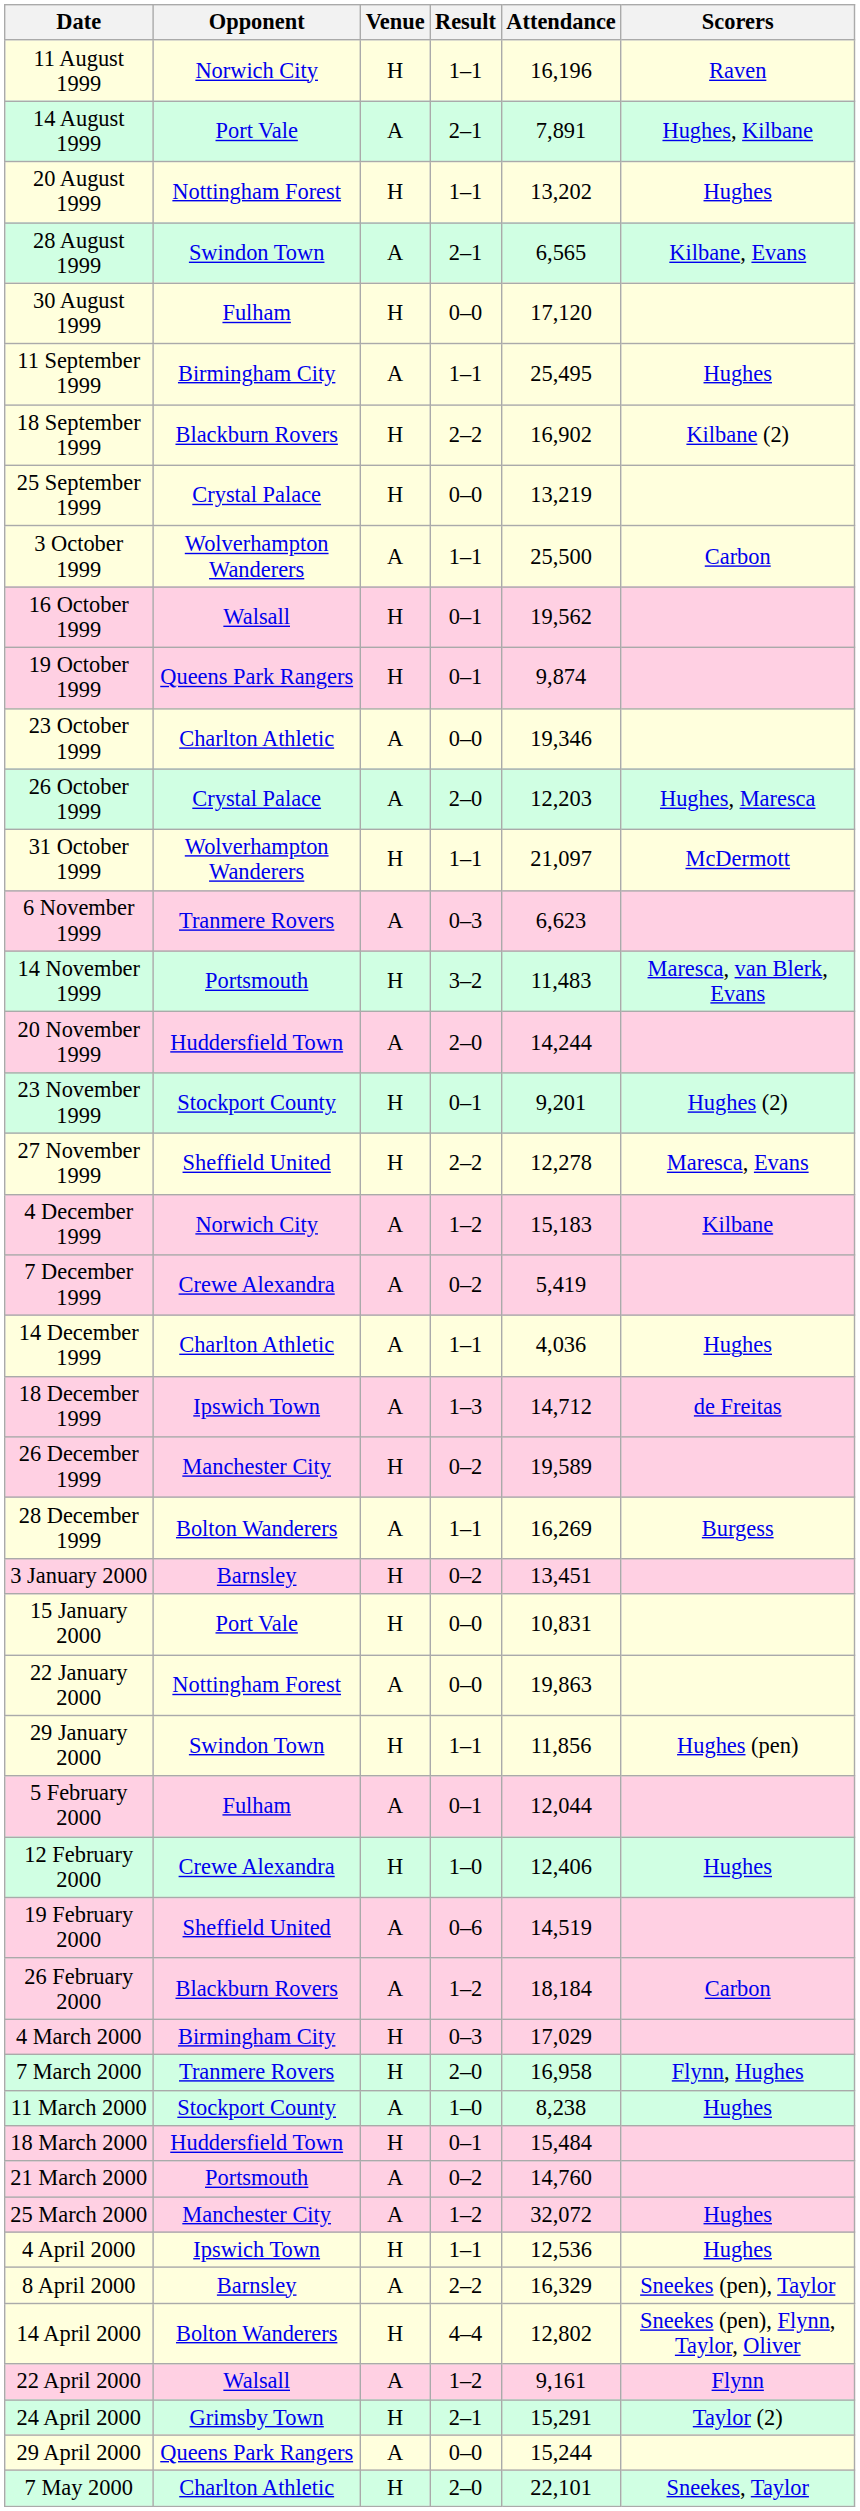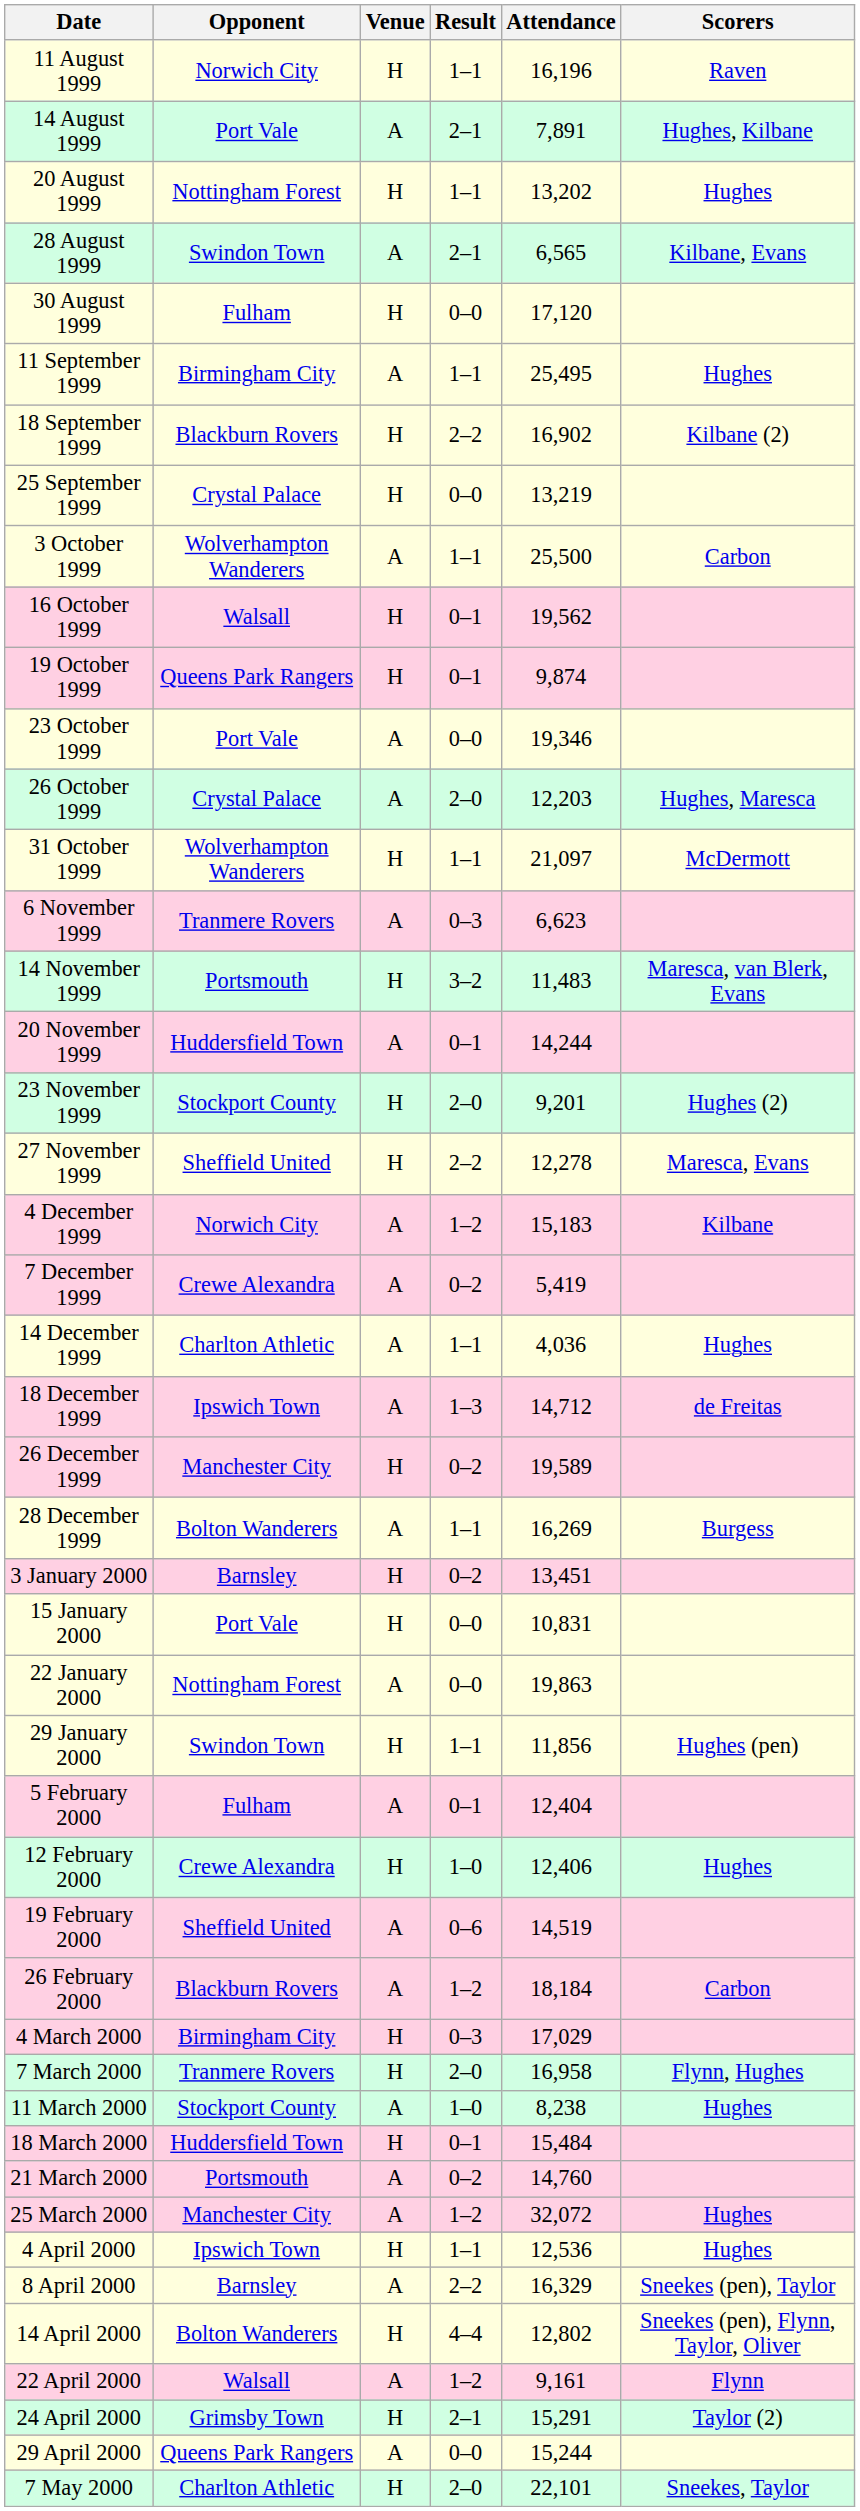 <table class="wikitable sortable" style="font-size:100%; text-align:center">
 <tr>
 <th>Date</th>
 <th>Opponent</th>
 <th>Venue</th>
 <th>Result</th>
 <th>Attendance</th>
 <th>Scorers</th>
 </tr>
 <tr style="background-color: #ffffdd;">
 <td>11 August 1999</td>
 <td><a href='#'>Norwich City</a></td>
 <td>H</td>
 <td>1–1</td>
 <td>16,196</td>
 <td><a href='#'>Raven</a></td>
 </tr>
 <tr style="background-color: #d0ffe3;">
 <td>14 August 1999</td>
 <td><a href='#'>Port Vale</a></td>
 <td>A</td>
 <td>2–1</td>
 <td>7,891</td>
 <td><a href='#'>Hughes</a>, <a href='#'>Kilbane</a></td>
 </tr>
 <tr style="background-color: #ffffdd;">
 <td>20 August 1999</td>
 <td><a href='#'>Nottingham Forest</a></td>
 <td>H</td>
 <td>1–1</td>
 <td>13,202</td>
 <td><a href='#'>Hughes</a></td>
 </tr>
 <tr style="background-color: #d0ffe3;">
 <td>28 August 1999</td>
 <td><a href='#'>Swindon Town</a></td>
 <td>A</td>
 <td>2–1</td>
 <td>6,565</td>
 <td><a href='#'>Kilbane</a>, <a href='#'>Evans</a></td>
 </tr>
 <tr style="background-color: #ffffdd;">
 <td>30 August 1999</td>
 <td><a href='#'>Fulham</a></td>
 <td>H</td>
 <td>0–0</td>
 <td>17,120</td>
 <td></td>
 </tr>
 <tr style="background-color: #ffffdd;">
 <td>11 September 1999</td>
 <td><a href='#'>Birmingham City</a></td>
 <td>A</td>
 <td>1–1</td>
 <td>25,495</td>
 <td><a href='#'>Hughes</a></td>
 </tr>
 <tr style="background-color: #ffffdd;">
 <td>18 September 1999</td>
 <td><a href='#'>Blackburn Rovers</a></td>
 <td>H</td>
 <td>2–2</td>
 <td>16,902</td>
 <td><a href='#'>Kilbane</a> (2)</td>
 </tr>
 <tr style="background-color: #ffffdd;">
 <td>25 September 1999</td>
 <td><a href='#'>Crystal Palace</a></td>
 <td>H</td>
 <td>0–0</td>
 <td>13,219</td>
 <td></td>
 </tr>
 <tr style="background-color: #ffffdd;">
 <td>3 October 1999</td>
 <td><a href='#'>Wolverhampton Wanderers</a></td>
 <td>A</td>
 <td>1–1</td>
 <td>25,500</td>
 <td><a href='#'>Carbon</a></td>
 </tr>
 <tr style="background-color: #ffd0e3;">
 <td>16 October 1999</td>
 <td><a href='#'>Walsall</a></td>
 <td>H</td>
 <td>0–1</td>
 <td>19,562</td>
 <td></td>
 </tr>
 <tr style="background-color: #ffd0e3;">
 <td>19 October 1999</td>
 <td><a href='#'>Queens Park Rangers</a></td>
 <td>H</td>
 <td>0–1</td>
 <td>9,874</td>
 <td></td>
 </tr>
 <tr style="background-color: #ffffdd;">
 <td>23 October 1999</td>
-<td><a href='#'>Charlton Athletic</a></td>
+<td><a href='#'>Port Vale</a></td>
 <td>A</td>
 <td>0–0</td>
 <td>19,346</td>
 <td></td>
 </tr>
 <tr style="background-color: #d0ffe3;">
 <td>26 October 1999</td>
 <td><a href='#'>Crystal Palace</a></td>
 <td>A</td>
 <td>2–0</td>
 <td>12,203</td>
 <td><a href='#'>Hughes</a>, <a href='#'>Maresca</a></td>
 </tr>
 <tr style="background-color: #ffffdd;">
 <td>31 October 1999</td>
 <td><a href='#'>Wolverhampton Wanderers</a></td>
 <td>H</td>
 <td>1–1</td>
 <td>21,097</td>
 <td><a href='#'>McDermott</a></td>
 </tr>
 <tr style="background-color: #ffd0e3;">
 <td>6 November 1999</td>
 <td><a href='#'>Tranmere Rovers</a></td>
 <td>A</td>
 <td>0–3</td>
 <td>6,623</td>
 <td></td>
 </tr>
 <tr style="background-color: #d0ffe3;">
 <td>14 November 1999</td>
 <td><a href='#'>Portsmouth</a></td>
 <td>H</td>
 <td>3–2</td>
 <td>11,483</td>
 <td><a href='#'>Maresca</a>, <a href='#'>van Blerk</a>, <a href='#'>Evans</a></td>
 </tr>
 <tr style="background-color: #ffd0e3;">
 <td>20 November 1999</td>
 <td><a href='#'>Huddersfield Town</a></td>
 <td>A</td>
-<td>2–0</td>
+<td>0–1</td>
 <td>14,244</td>
 <td></td>
 </tr>
 <tr style="background-color: #d0ffe3;">
 <td>23 November 1999</td>
 <td><a href='#'>Stockport County</a></td>
 <td>H</td>
-<td>0–1</td>
+<td>2–0</td>
 <td>9,201</td>
 <td><a href='#'>Hughes</a> (2)</td>
 </tr>
 <tr style="background-color: #ffffdd;">
 <td>27 November 1999</td>
 <td><a href='#'>Sheffield United</a></td>
 <td>H</td>
 <td>2–2</td>
 <td>12,278</td>
 <td><a href='#'>Maresca</a>, <a href='#'>Evans</a></td>
 </tr>
 <tr style="background-color: #ffd0e3;">
 <td>4 December 1999</td>
 <td><a href='#'>Norwich City</a></td>
 <td>A</td>
 <td>1–2</td>
 <td>15,183</td>
 <td><a href='#'>Kilbane</a></td>
 </tr>
 <tr style="background-color: #ffd0e3;">
 <td>7 December 1999</td>
 <td><a href='#'>Crewe Alexandra</a></td>
 <td>A</td>
 <td>0–2</td>
 <td>5,419</td>
 <td></td>
 </tr>
 <tr style="background-color: #ffffdd;">
 <td>14 December 1999</td>
 <td><a href='#'>Charlton Athletic</a></td>
 <td>A</td>
 <td>1–1</td>
 <td>4,036</td>
 <td><a href='#'>Hughes</a></td>
 </tr>
 <tr style="background-color: #ffd0e3;">
 <td>18 December 1999</td>
 <td><a href='#'>Ipswich Town</a></td>
 <td>A</td>
 <td>1–3</td>
 <td>14,712</td>
 <td><a href='#'>de Freitas</a></td>
 </tr>
 <tr style="background-color: #ffd0e3;">
 <td>26 December 1999</td>
 <td><a href='#'>Manchester City</a></td>
 <td>H</td>
 <td>0–2</td>
 <td>19,589</td>
 <td></td>
 </tr>
 <tr style="background-color: #ffffdd;">
 <td>28 December 1999</td>
 <td><a href='#'>Bolton Wanderers</a></td>
 <td>A</td>
 <td>1–1</td>
 <td>16,269</td>
 <td><a href='#'>Burgess</a></td>
 </tr>
 <tr style="background-color: #ffd0e3;">
 <td>3 January 2000</td>
 <td><a href='#'>Barnsley</a></td>
 <td>H</td>
 <td>0–2</td>
 <td>13,451</td>
 <td></td>
 </tr>
 <tr style="background-color: #ffffdd;">
 <td>15 January 2000</td>
 <td><a href='#'>Port Vale</a></td>
 <td>H</td>
 <td>0–0</td>
 <td>10,831</td>
 <td></td>
 </tr>
 <tr style="background-color: #ffffdd;">
 <td>22 January 2000</td>
 <td><a href='#'>Nottingham Forest</a></td>
 <td>A</td>
 <td>0–0</td>
 <td>19,863</td>
 <td></td>
 </tr>
 <tr style="background-color: #ffffdd;">
 <td>29 January 2000</td>
 <td><a href='#'>Swindon Town</a></td>
 <td>H</td>
 <td>1–1</td>
 <td>11,856</td>
 <td><a href='#'>Hughes</a> (pen)</td>
 </tr>
 <tr style="background-color: #ffd0e3;">
 <td>5 February 2000</td>
 <td><a href='#'>Fulham</a></td>
 <td>A</td>
 <td>0–1</td>
-<td>12,044</td>
+<td>12,404</td>
 <td></td>
 </tr>
 <tr style="background-color: #d0ffe3;">
 <td>12 February 2000</td>
 <td><a href='#'>Crewe Alexandra</a></td>
 <td>H</td>
 <td>1–0</td>
 <td>12,406</td>
 <td><a href='#'>Hughes</a></td>
 </tr>
 <tr style="background-color: #ffd0e3;">
 <td>19 February 2000</td>
 <td><a href='#'>Sheffield United</a></td>
 <td>A</td>
 <td>0–6</td>
 <td>14,519</td>
 <td></td>
 </tr>
 <tr style="background-color: #ffd0e3;">
 <td>26 February 2000</td>
 <td><a href='#'>Blackburn Rovers</a></td>
 <td>A</td>
 <td>1–2</td>
 <td>18,184</td>
 <td><a href='#'>Carbon</a></td>
 </tr>
 <tr style="background-color: #ffd0e3;">
 <td>4 March 2000</td>
 <td><a href='#'>Birmingham City</a></td>
 <td>H</td>
 <td>0–3</td>
 <td>17,029</td>
 <td></td>
 </tr>
 <tr style="background-color: #d0ffe3;">
 <td>7 March 2000</td>
 <td><a href='#'>Tranmere Rovers</a></td>
 <td>H</td>
 <td>2–0</td>
 <td>16,958</td>
 <td><a href='#'>Flynn</a>, <a href='#'>Hughes</a></td>
 </tr>
 <tr style="background-color: #d0ffe3;">
 <td>11 March 2000</td>
 <td><a href='#'>Stockport County</a></td>
 <td>A</td>
 <td>1–0</td>
 <td>8,238</td>
 <td><a href='#'>Hughes</a></td>
 </tr>
 <tr style="background-color: #ffd0e3;">
 <td>18 March 2000</td>
 <td><a href='#'>Huddersfield Town</a></td>
 <td>H</td>
 <td>0–1</td>
 <td>15,484</td>
 <td></td>
 </tr>
 <tr style="background-color: #ffd0e3;">
 <td>21 March 2000</td>
 <td><a href='#'>Portsmouth</a></td>
 <td>A</td>
 <td>0–2</td>
 <td>14,760</td>
 <td></td>
 </tr>
 <tr style="background-color: #ffd0e3;">
 <td>25 March 2000</td>
 <td><a href='#'>Manchester City</a></td>
 <td>A</td>
 <td>1–2</td>
 <td>32,072</td>
 <td><a href='#'>Hughes</a></td>
 </tr>
 <tr style="background-color: #ffffdd;">
 <td>4 April 2000</td>
 <td><a href='#'>Ipswich Town</a></td>
 <td>H</td>
 <td>1–1</td>
 <td>12,536</td>
 <td><a href='#'>Hughes</a></td>
 </tr>
 <tr style="background-color: #ffffdd;">
 <td>8 April 2000</td>
 <td><a href='#'>Barnsley</a></td>
 <td>A</td>
 <td>2–2</td>
 <td>16,329</td>
 <td><a href='#'>Sneekes</a> (pen), <a href='#'>Taylor</a></td>
 </tr>
 <tr style="background-color: #ffffdd;">
 <td>14 April 2000</td>
 <td><a href='#'>Bolton Wanderers</a></td>
 <td>H</td>
 <td>4–4</td>
 <td>12,802</td>
 <td><a href='#'>Sneekes</a> (pen), <a href='#'>Flynn</a>, <a href='#'>Taylor</a>, <a href='#'>Oliver</a></td>
 </tr>
 <tr style="background-color: #ffd0e3;">
 <td>22 April 2000</td>
 <td><a href='#'>Walsall</a></td>
 <td>A</td>
 <td>1–2</td>
 <td>9,161</td>
 <td><a href='#'>Flynn</a></td>
 </tr>
 <tr style="background-color: #d0ffe3;">
 <td>24 April 2000</td>
 <td><a href='#'>Grimsby Town</a></td>
 <td>H</td>
 <td>2–1</td>
 <td>15,291</td>
 <td><a href='#'>Taylor</a> (2)</td>
 </tr>
 <tr style="background-color: #ffffdd;">
 <td>29 April 2000</td>
 <td><a href='#'>Queens Park Rangers</a></td>
 <td>A</td>
 <td>0–0</td>
 <td>15,244</td>
 <td></td>
 </tr>
 <tr style="background-color: #d0ffe3;">
 <td>7 May 2000</td>
 <td><a href='#'>Charlton Athletic</a></td>
 <td>H</td>
 <td>2–0</td>
 <td>22,101</td>
 <td><a href='#'>Sneekes</a>, <a href='#'>Taylor</a></td>
 </tr>
 </table>
